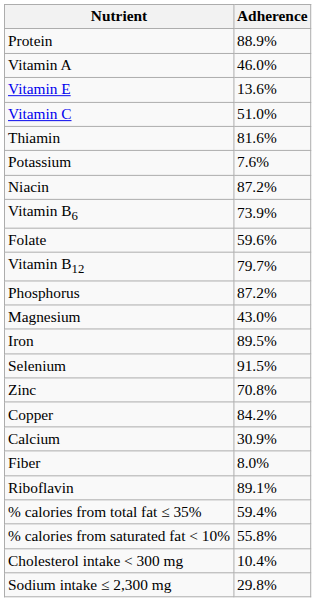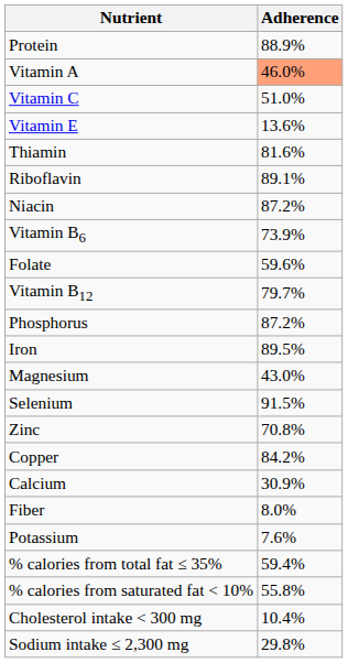 <table class="sortable wikitable">
 <tr>
 <th>Nutrient</th>
 <th>Adherence</th>
 </tr>
 <tr>
 <td>Protein</td>
 <td>88.9%</td>
 </tr>
 <tr>
 <td>Vitamin A</td>
-<td>46.0%</td>
+<td style="background: lightsalmon;">46.0%</td>
+</tr>
+<tr>
+<td><a href='#'>Vitamin C</a></td>
+<td>51.0%</td>
 </tr>
 <tr>
 <td><a href='#'>Vitamin E</a></td>
 <td>13.6%</td>
 </tr>
 <tr>
-<td><a href='#'>Vitamin C</a></td>
-<td>51.0%</td>
-</tr>
-<tr>
 <td>Thiamin</td>
 <td>81.6%</td>
 </tr>
 <tr>
-<td>Potassium</td>
-<td>7.6%</td>
+<td>Riboflavin</td>
+<td>89.1%</td>
 </tr>
 <tr>
 <td>Niacin</td>
 <td>87.2%</td>
 </tr>
 <tr>
 <td>Vitamin B<sub>6</sub></td>
 <td>73.9%</td>
 </tr>
 <tr>
 <td>Folate</td>
 <td>59.6%</td>
 </tr>
 <tr>
 <td>Vitamin B<sub>12</sub></td>
 <td>79.7%</td>
 </tr>
 <tr>
 <td>Phosphorus</td>
 <td>87.2%</td>
 </tr>
 <tr>
+<td>Iron</td>
+<td>89.5%</td>
+</tr>
+<tr>
 <td>Magnesium</td>
 <td>43.0%</td>
-</tr>
-<tr>
-<td>Iron</td>
-<td>89.5%</td>
 </tr>
 <tr>
 <td>Selenium</td>
 <td>91.5%</td>
 </tr>
 <tr>
 <td>Zinc</td>
 <td>70.8%</td>
 </tr>
 <tr>
 <td>Copper</td>
 <td>84.2%</td>
 </tr>
 <tr>
 <td>Calcium</td>
 <td>30.9%</td>
 </tr>
 <tr>
 <td>Fiber</td>
 <td>8.0%</td>
 </tr>
 <tr>
-<td>Riboflavin</td>
-<td>89.1%</td>
+<td>Potassium</td>
+<td>7.6%</td>
 </tr>
 <tr>
 <td>% calories from total fat ≤ 35%</td>
 <td>59.4%</td>
 </tr>
 <tr>
 <td>% calories from saturated fat < 10%</td>
 <td>55.8%</td>
 </tr>
 <tr>
 <td>Cholesterol intake < 300 mg</td>
 <td>10.4%</td>
 </tr>
 <tr>
 <td>Sodium intake ≤ 2,300 mg</td>
 <td>29.8%</td>
 </tr>
 </table>
